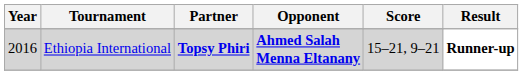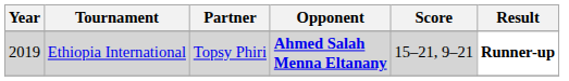 <table class="sortable wikitable" style="font-size: 90%;">
 <tr>
 <th>Year</th>
 <th>Tournament</th>
 <th>Partner</th>
 <th>Opponent</th>
 <th>Score</th>
 <th>Result</th>
 </tr>
 <tr>
 </tr>
 <tr style="background:#D5D5D5">
-<td align="center">2016</td>
+<td align="center">2019</td>
 <td align="left"><a href='#'>Ethiopia International</a></td>
-<td align="left"><strong> <a href='#'>Topsy Phiri</a></strong></td>
+<td align="left"> <a href='#'>Topsy Phiri</a></td>
 <td align="left"><strong> <a href='#'>Ahmed Salah</a><br> <a href='#'>Menna Eltanany</a></strong></td>
 <td align="left">15–21, 9–21</td>
 <td style="text-align:left; background:white"> <strong>Runner-up</strong></td>
 </tr>
 <tr>
 </tr>
 </table>
